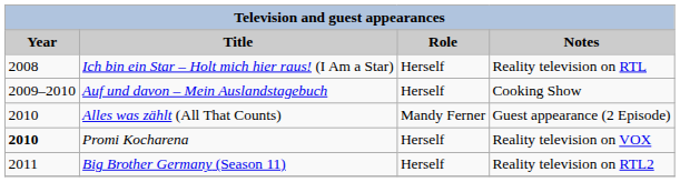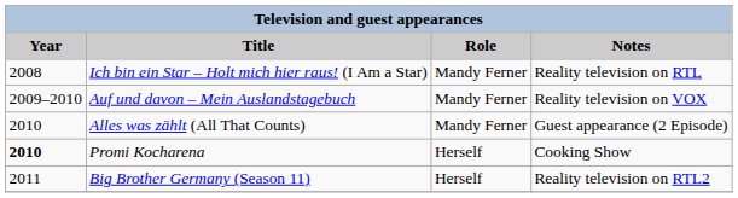 <table class="wikitable" style="font-size:90%">
 <tr style="text-align:center;">
 <th colspan=4 style="background:#B0C4DE;">Television and guest appearances</th>
 </tr>
 <tr style="text-align:center;">
 <th style="background:#ccc;">Year</th>
 <th style="background:#ccc;">Title</th>
 <th style="background:#ccc;">Role</th>
 <th style="background:#ccc;">Notes</th>
 </tr>
 <tr>
 <td>2008</td>
 <td><em><a href='#'>Ich bin ein Star – Holt mich hier raus!</a></em> (I Am a Star)</td>
-<td>Herself</td>
+<td>Mandy Ferner</td>
 <td>Reality television on <a href='#'>RTL</a></td>
 </tr>
 <tr>
 <td>2009–2010</td>
 <td><em><a href='#'>Auf und davon – Mein Auslandstagebuch</a></em></td>
-<td>Herself</td>
-<td>Cooking Show</td>
+<td>Mandy Ferner</td>
+<td>Reality television on <a href='#'>VOX</a></td>
 </tr>
 <tr>
 <td>2010</td>
 <td><em><a href='#'>Alles was zählt</a></em> (All That Counts)</td>
 <td>Mandy Ferner</td>
 <td>Guest appearance (2 Episode)</td>
 </tr>
 <tr>
 <td><strong>2010</strong></td>
 <td><em>Promi Kocharena</em></td>
 <td>Herself</td>
-<td>Reality television on <a href='#'>VOX</a></td>
+<td>Cooking Show</td>
 </tr>
 <tr>
 <td>2011</td>
 <td><a href='#'><em>Big Brother Germany</em> (Season 11)</a></td>
 <td>Herself</td>
 <td>Reality television on <a href='#'>RTL2</a></td>
 </tr>
 <tr>
 </tr>
 </table>
